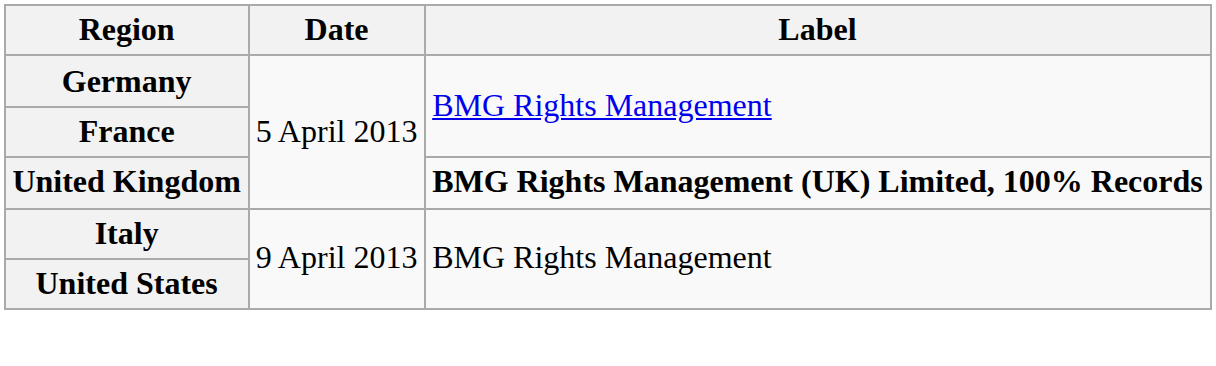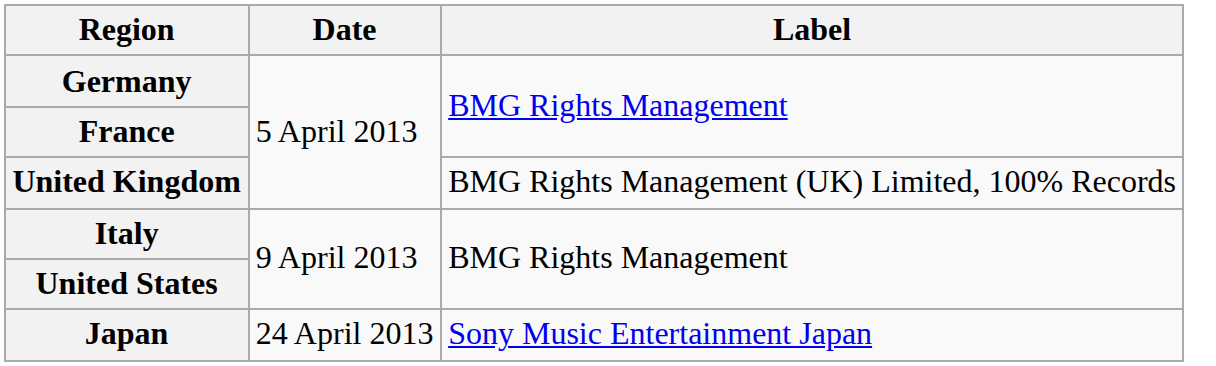 <table class="wikitable plainrowheaders">
 <tr>
 <th scope="col">Region</th>
 <th scope="col">Date</th>
 <th scope="col">Label</th>
 </tr>
 <tr>
 <th scope="row">Germany</th>
 <td rowspan="3">5 April 2013</td>
 <td rowspan="2"><a href='#'>BMG Rights Management</a></td>
 </tr>
 <tr>
 <th scope="row">France</th>
 </tr>
 <tr>
 <th scope="row">United Kingdom</th>
-<td><strong>BMG Rights Management (UK) Limited, 100% Records</strong></td>
+<td>BMG Rights Management (UK) Limited, 100% Records</td>
 </tr>
 <tr>
 <th scope="row">Italy</th>
 <td rowspan="2">9 April 2013</td>
 <td rowspan="2">BMG Rights Management</td>
 </tr>
 <tr>
 <th scope="row">United States</th>
 </tr>
+<tr>
+<th scope="row">Japan</th>
+<td>24 April 2013</td>
+<td><a href='#'>Sony Music Entertainment Japan</a></td>
+</tr>
 </table>
